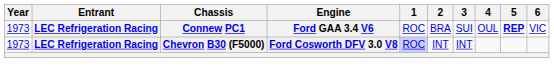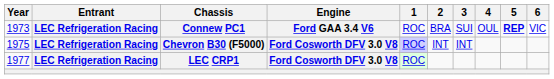 <table class="wikitable" style="text-align:center; font-size:90%">
 <tr>
 <th>Year</th>
 <th>Entrant</th>
 <th>Chassis</th>
 <th>Engine</th>
 <th>1</th>
 <th>2</th>
 <th>3</th>
 <th>4</th>
 <th>5</th>
 <th>6</th>
 </tr>
 <tr>
 <td><a href='#'>1973</a></td>
 <th><a href='#'>LEC Refrigeration Racing</a></th>
 <th><a href='#'>Connew</a> <a href='#'>PC1</a></th>
 <th><a href='#'>Ford</a> GAA 3.4 <a href='#'>V6</a></th>
 <td><a href='#'>ROC</a></td>
 <td><a href='#'>BRA</a></td>
 <td><a href='#'>SUI</a></td>
 <td><a href='#'>OUL</a></td>
 <td><strong><a href='#'>REP</a></strong></td>
 <td style="background:#ffffff;"><a href='#'>VIC</a><br></td>
 </tr>
 <tr>
-<td><a href='#'>1973</a></td>
+<td><a href='#'>1975</a></td>
 <th><a href='#'>LEC Refrigeration Racing</a></th>
 <th><a href='#'>Chevron</a> <a href='#'>B30</a> (F5000)</th>
 <th><a href='#'>Ford Cosworth DFV</a> 3.0 <a href='#'>V8</a></th>
 <td style="background:#CFCFFF;"><a href='#'>ROC</a><br></td>
 <td><a href='#'>INT</a></td>
 <td><a href='#'>INT</a></td>
 <td></td>
 <td></td>
 <td></td>
 </tr>
 <tr>
+<td><a href='#'>1977</a></td>
+<th><a href='#'>LEC Refrigeration Racing</a></th>
+<th><a href='#'>LEC</a> <a href='#'>CRP1</a></th>
+<th><a href='#'>Ford Cosworth DFV</a> 3.0 <a href='#'>V8</a></th>
+<td style="background:#DFFFDF;"><a href='#'>ROC</a><br></td>
+<td></td>
+<td></td>
+<td></td>
+<td></td>
+<td></td>
+</tr>
+<tr>
 <th colspan="10"></th>
 </tr>
 </table>
